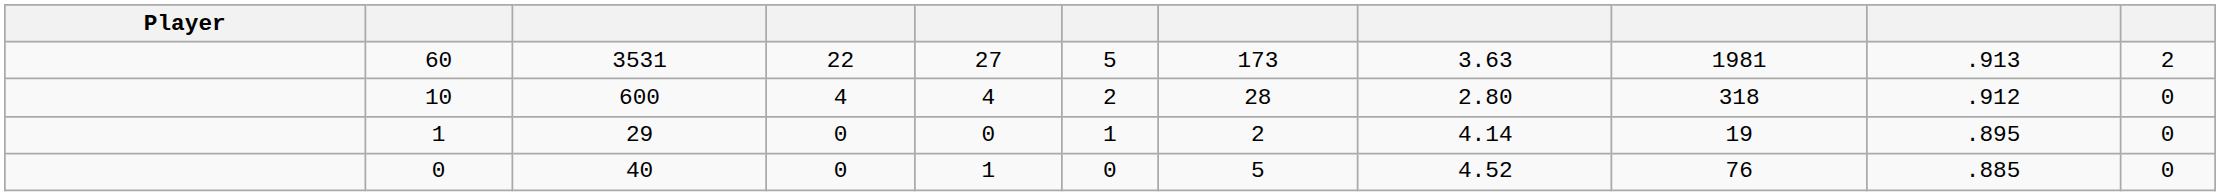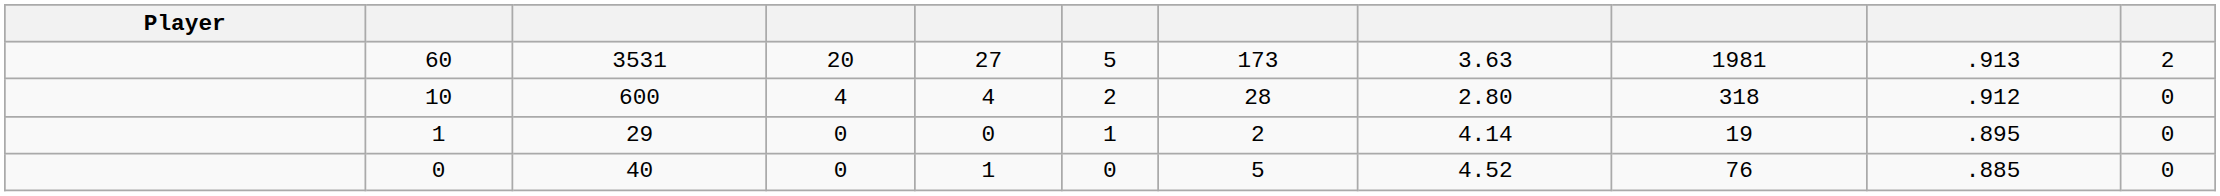 <table class="wikitable sortable" style="width:100%;">
 <tr style="text-align:center; background:#ddd;">
 <th>Player</th>
 <th></th>
 <th></th>
 <th></th>
 <th></th>
 <th></th>
 <th></th>
 <th></th>
 <th></th>
 <th></th>
 <th></th>
 </tr>
 <tr align=center>
 <td></td>
 <td>60</td>
 <td>3531</td>
-<td>22</td>
+<td>20</td>
 <td>27</td>
 <td>5</td>
 <td>173</td>
 <td>3.63</td>
 <td>1981</td>
 <td>.913</td>
 <td>2</td>
 </tr>
 <tr align=center>
 <td></td>
 <td>10</td>
 <td>600</td>
 <td>4</td>
 <td>4</td>
 <td>2</td>
 <td>28</td>
 <td>2.80</td>
 <td>318</td>
 <td>.912</td>
 <td>0</td>
 </tr>
 <tr align=center>
 <td></td>
 <td>1</td>
 <td>29</td>
 <td>0</td>
 <td>0</td>
 <td>1</td>
 <td>2</td>
 <td>4.14</td>
 <td>19</td>
 <td>.895</td>
 <td>0</td>
 </tr>
 <tr align=center>
 <td></td>
 <td>0</td>
 <td>40</td>
 <td>0</td>
 <td>1</td>
 <td>0</td>
 <td>5</td>
 <td>4.52</td>
 <td>76</td>
 <td>.885</td>
 <td>0</td>
 </tr>
 </table>
